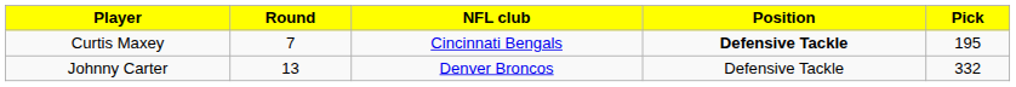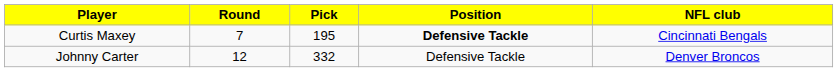 <table class="wikitable" width="80%">
 <tr align="center"  style="background:yellow;color:black;">
 <td><strong>Player</strong></td>
 <td><strong>Round</strong></td>
+<td><strong>Pick</strong></td>
+<td><strong>Position</strong></td>
 <td><strong>NFL club</strong></td>
-<td><strong>Position</strong></td>
-<td><strong>Pick</strong></td>
 </tr>
 <tr align="center" bgcolor="">
 <td>Curtis Maxey</td>
 <td>7</td>
+<td>195</td>
+<td><strong>Defensive Tackle</strong></td>
 <td><a href='#'>Cincinnati Bengals</a></td>
-<td><strong>Defensive Tackle</strong></td>
-<td>195</td>
 </tr>
 <tr align="center" bgcolor="">
 <td>Johnny Carter</td>
-<td>13</td>
+<td>12</td>
+<td>332</td>
+<td>Defensive Tackle</td>
 <td><a href='#'>Denver Broncos</a></td>
-<td>Defensive Tackle</td>
-<td>332</td>
 </tr>
 </table>
